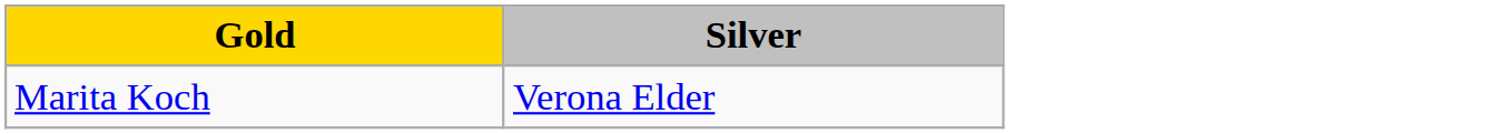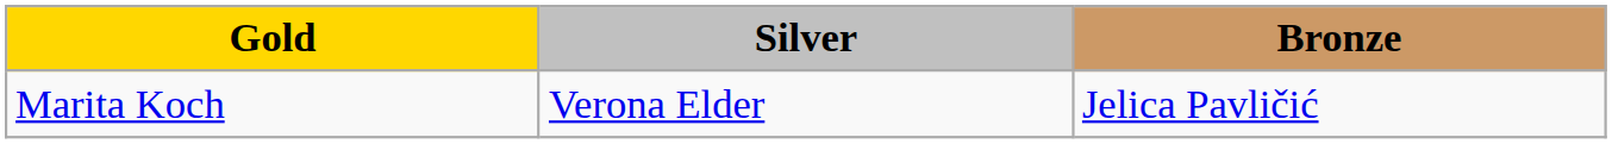 <table class="wikitable" style="text-align:left">
 <tr align="center">
 <td width=200 bgcolor=gold><strong>Gold</strong></td>
 <td width=200 bgcolor=silver><strong>Silver</strong></td>
+<td width=200 bgcolor=CC9966><strong>Bronze</strong></td>
 </tr>
 <tr>
 <td><a href='#'>Marita Koch</a><br><em></em></td>
 <td><a href='#'>Verona Elder</a><br><em></em></td>
+<td><a href='#'>Jelica Pavličić</a><br><em></em></td>
 </tr>
 </table>
